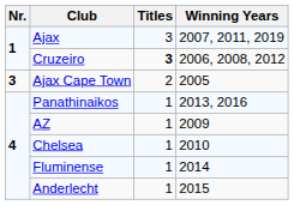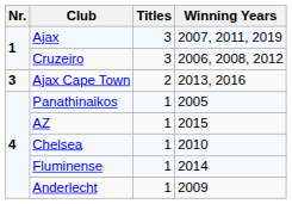 <table class="wikitable">
 <tr>
 <th>Nr.</th>
 <th>Club</th>
 <th>Titles</th>
 <th>Winning Years</th>
 </tr>
 <tr bgcolor=#F4FAFF>
 <td rowspan="2"><strong>1</strong></td>
 <td> <a href='#'>Ajax</a></td>
 <td align="right">3</td>
 <td>2007, 2011, 2019</td>
 </tr>
 <tr>
 <td> <a href='#'>Cruzeiro</a></td>
-<td align="right"><strong>3</strong></td>
+<td align="right">3</td>
 <td>2006, 2008, 2012</td>
 </tr>
 <tr>
 <td><strong>3</strong></td>
 <td> <a href='#'>Ajax Cape Town</a></td>
 <td align="right">2</td>
-<td>2005</td>
+<td>2013, 2016</td>
 </tr>
 <tr bgcolor=#F4FAFF>
 <td rowspan="5"><strong>4</strong></td>
 <td> <a href='#'>Panathinaikos</a></td>
 <td align="right">1</td>
-<td>2013, 2016</td>
+<td>2005</td>
 </tr>
 <tr>
 <td> <a href='#'>AZ</a></td>
 <td align="right">1</td>
-<td>2009</td>
+<td>2015</td>
 </tr>
 <tr bgcolor=#F4FAFF>
 <td> <a href='#'>Chelsea</a></td>
 <td align="right">1</td>
 <td>2010</td>
 </tr>
 <tr bgcolor=#F4FAFF>
 <td> <a href='#'>Fluminense</a></td>
 <td align="right">1</td>
 <td>2014</td>
 </tr>
 <tr>
 <td> <a href='#'>Anderlecht</a></td>
 <td align="right">1</td>
-<td>2015</td>
+<td>2009</td>
 </tr>
 </table>
